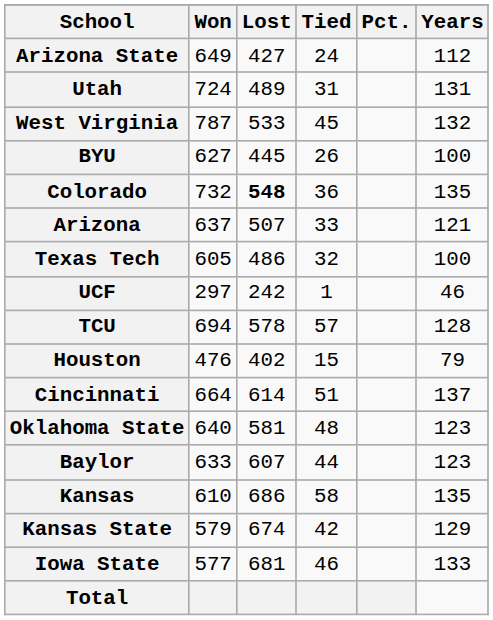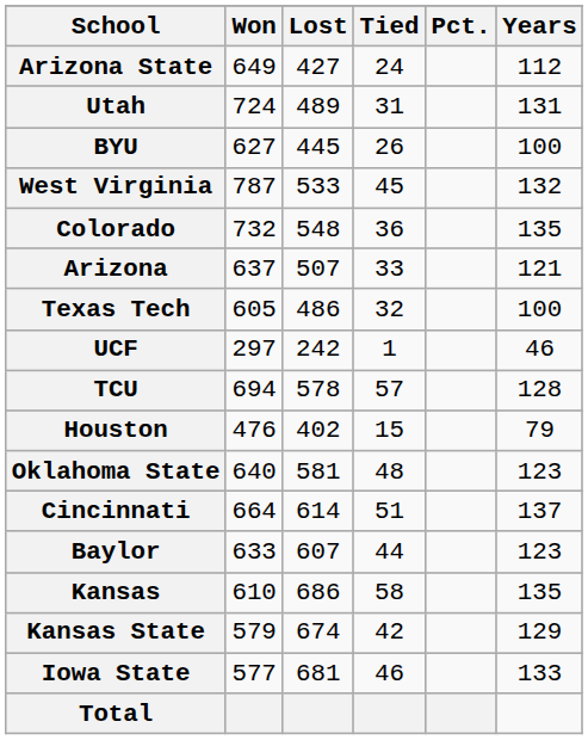 <table class="wikitable sortable plainrowheaders" style="text-align:center;">
 <tr>
 </tr>
 <tr>
 <th scope="col">School</th>
 <th scope="col">Won</th>
 <th scope="col">Lost</th>
 <th scope="col">Tied</th>
 <th scope="col">Pct.</th>
 <th scope="col">Years</th>
 </tr>
 <tr>
 <th scope="row">Arizona State</th>
 <td>649</td>
 <td>427</td>
 <td>24</td>
 <td></td>
 <td>112</td>
 </tr>
 <tr>
 <th scope="row">Utah</th>
 <td>724</td>
 <td>489</td>
 <td>31</td>
 <td></td>
 <td>131</td>
 </tr>
 <tr>
+<th scope="row">BYU</th>
+<td>627</td>
+<td>445</td>
+<td>26</td>
+<td></td>
+<td>100</td>
+</tr>
+<tr>
 <th scope="row">West Virginia</th>
 <td>787</td>
 <td>533</td>
 <td>45</td>
 <td></td>
 <td>132</td>
 </tr>
 <tr>
-<th scope="row">BYU</th>
-<td>627</td>
-<td>445</td>
-<td>26</td>
-<td></td>
-<td>100</td>
-</tr>
-<tr>
 <th scope="row">Colorado</th>
 <td>732</td>
-<td><strong>548</strong></td>
+<td>548</td>
 <td>36</td>
 <td></td>
 <td>135</td>
 </tr>
 <tr>
 <th scope="row">Arizona</th>
 <td>637</td>
 <td>507</td>
 <td>33</td>
 <td></td>
 <td>121</td>
 </tr>
 <tr>
 <th scope="row">Texas Tech</th>
 <td>605</td>
 <td>486</td>
 <td>32</td>
 <td></td>
 <td>100</td>
 </tr>
 <tr>
 <th scope="row">UCF</th>
 <td>297</td>
 <td>242</td>
 <td>1</td>
 <td></td>
 <td>46</td>
 </tr>
 <tr>
 <th scope="row">TCU</th>
 <td>694</td>
 <td>578</td>
 <td>57</td>
 <td></td>
 <td>128</td>
 </tr>
 <tr>
 <th scope="row">Houston</th>
 <td>476</td>
 <td>402</td>
 <td>15</td>
 <td></td>
 <td>79</td>
 </tr>
 <tr>
+<th scope="row">Oklahoma State</th>
+<td>640</td>
+<td>581</td>
+<td>48</td>
+<td></td>
+<td>123</td>
+</tr>
+<tr>
 <th scope="row">Cincinnati</th>
 <td>664</td>
 <td>614</td>
 <td>51</td>
 <td></td>
 <td>137</td>
-</tr>
-<tr>
-<th scope="row">Oklahoma State</th>
-<td>640</td>
-<td>581</td>
-<td>48</td>
-<td></td>
-<td>123</td>
 </tr>
 <tr>
 <th scope="row">Baylor</th>
 <td>633</td>
 <td>607</td>
 <td>44</td>
 <td></td>
 <td>123</td>
 </tr>
 <tr>
 <th scope="row">Kansas</th>
 <td>610</td>
 <td>686</td>
 <td>58</td>
 <td></td>
 <td>135</td>
 </tr>
 <tr>
 <th scope="row">Kansas State</th>
 <td>579</td>
 <td>674</td>
 <td>42</td>
 <td></td>
 <td>129</td>
 </tr>
 <tr>
 <th scope="row">Iowa State</th>
 <td>577</td>
 <td>681</td>
 <td>46</td>
 <td></td>
 <td>133</td>
 </tr>
 <tr>
 <th scope="row" style="font-weight: bold;">Total</th>
 <th scope="col"></th>
 <th scope="col"></th>
 <th scope="col"></th>
 <th scope="col"></th>
 </tr>
 </table>
